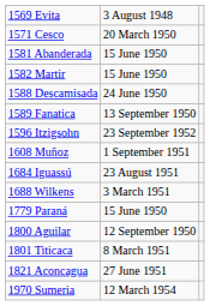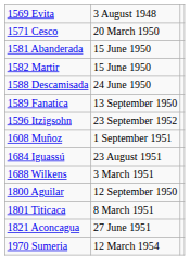 <table class="wikitable floatright" style="font-size: 0.9em;">
 <tr>
 <td><a href='#'>1569 Evita</a></td>
 <td>3 August 1948</td>
 <td></td>
 </tr>
 <tr>
 <td><a href='#'>1571 Cesco</a></td>
 <td>20 March 1950</td>
 <td></td>
 </tr>
 <tr>
 <td><a href='#'>1581 Abanderada</a></td>
 <td>15 June 1950</td>
 <td></td>
 </tr>
 <tr>
 <td><a href='#'>1582 Martir</a></td>
 <td>15 June 1950</td>
 <td></td>
 </tr>
 <tr>
 <td><a href='#'>1588 Descamisada</a></td>
 <td>24 June 1950</td>
 <td></td>
 </tr>
 <tr>
 <td><a href='#'>1589 Fanatica</a></td>
 <td>13 September 1950</td>
 <td></td>
 </tr>
 <tr>
 <td><a href='#'>1596 Itzigsohn</a></td>
 <td>23 September 1952</td>
 <td></td>
 </tr>
 <tr>
 <td><a href='#'>1608 Muñoz</a></td>
 <td>1 September 1951</td>
 <td></td>
 </tr>
 <tr>
 <td><a href='#'>1684 Iguassú</a></td>
 <td>23 August 1951</td>
 <td></td>
 </tr>
 <tr>
 <td><a href='#'>1688 Wilkens</a></td>
 <td>3 March 1951</td>
 <td></td>
 </tr>
 <tr>
-<td><a href='#'>1779 Paraná</a></td>
-<td>15 June 1950</td>
-<td></td>
-</tr>
-<tr>
 <td><a href='#'>1800 Aguilar</a></td>
 <td>12 September 1950</td>
 <td></td>
 </tr>
 <tr>
 <td><a href='#'>1801 Titicaca</a></td>
 <td>8 March 1951</td>
 <td></td>
 </tr>
 <tr>
 <td><a href='#'>1821 Aconcagua</a></td>
 <td>27 June 1951</td>
 <td></td>
 </tr>
 <tr>
 <td><a href='#'>1970 Sumeria</a></td>
 <td>12 March 1954</td>
 <td></td>
 </tr>
 </table>
